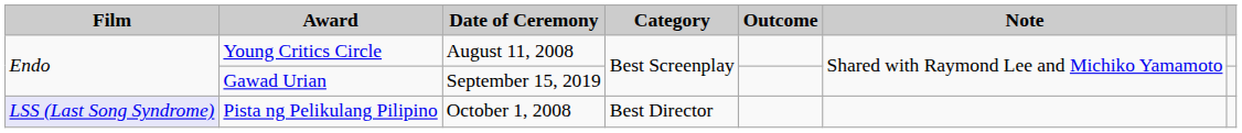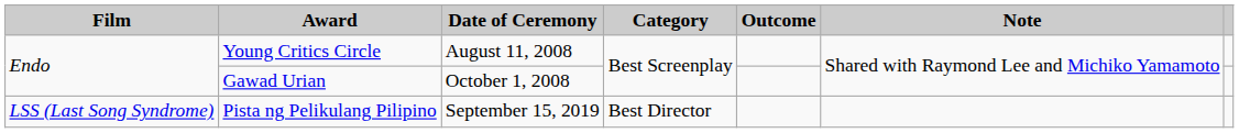 <table class="wikitable">
 <tr style="text-align:center;">
 </tr>
 <tr style="text-align:center;">
 <th style="background:#ccc;">Film</th>
 <th style="background:#ccc;">Award</th>
 <th style="background:#ccc;">Date of Ceremony</th>
 <th style="background:#ccc;">Category</th>
 <th style="background:#ccc;">Outcome</th>
 <th style="background:#ccc;">Note</th>
 <th style="background:#ccc;"></th>
 </tr>
 <tr>
 <td rowspan="2"><em>Endo</em></td>
 <td><a href='#'>Young Critics Circle</a></td>
 <td>August 11, 2008</td>
 <td rowspan="2">Best Screenplay</td>
 <td></td>
 <td rowspan="2">Shared with Raymond Lee and <a href='#'>Michiko Yamamoto</a></td>
 <td align="center"></td>
 </tr>
 <tr>
 <td><a href='#'>Gawad Urian</a></td>
-<td>September 15, 2019</td>
+<td>October 1, 2008</td>
 <td></td>
 <td align="center"></td>
 </tr>
 <tr>
-<td style="background: lavender;"><em><a href='#'>LSS (Last Song Syndrome)</a></em></td>
+<td><em><a href='#'>LSS (Last Song Syndrome)</a></em></td>
 <td><a href='#'>Pista ng Pelikulang Pilipino</a></td>
-<td>October 1, 2008</td>
+<td>September 15, 2019</td>
 <td>Best Director</td>
 <td></td>
 <td></td>
 <td align="center"></td>
 </tr>
 </table>
